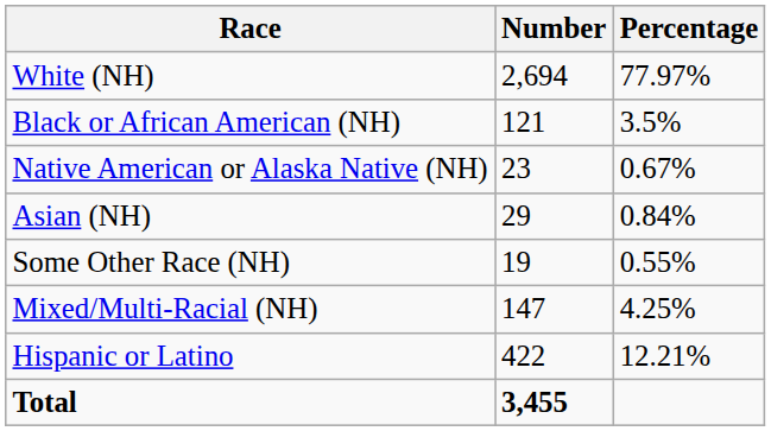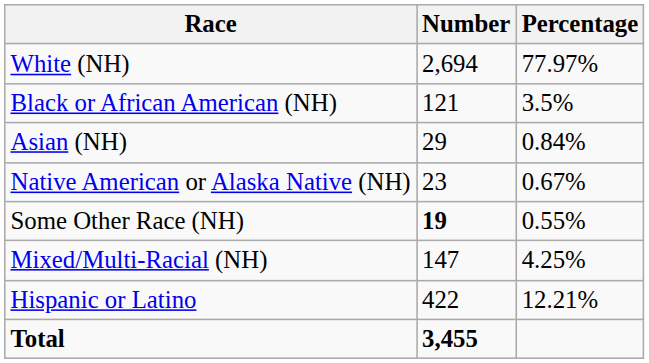 <table class="wikitable">
 <tr>
 <th>Race</th>
 <th>Number</th>
 <th>Percentage</th>
 </tr>
 <tr>
 <td><a href='#'>White</a> (NH)</td>
 <td>2,694</td>
 <td>77.97%</td>
 </tr>
 <tr>
 <td><a href='#'>Black or African American</a> (NH)</td>
 <td>121</td>
 <td>3.5%</td>
 </tr>
 <tr>
+<td><a href='#'>Asian</a> (NH)</td>
+<td>29</td>
+<td>0.84%</td>
+</tr>
+<tr>
 <td><a href='#'>Native American</a> or <a href='#'>Alaska Native</a> (NH)</td>
 <td>23</td>
 <td>0.67%</td>
 </tr>
 <tr>
-<td><a href='#'>Asian</a> (NH)</td>
-<td>29</td>
-<td>0.84%</td>
-</tr>
-<tr>
 <td>Some Other Race (NH)</td>
-<td>19</td>
+<td><strong>19</strong></td>
 <td>0.55%</td>
 </tr>
 <tr>
 <td><a href='#'>Mixed/Multi-Racial</a> (NH)</td>
 <td>147</td>
 <td>4.25%</td>
 </tr>
 <tr>
 <td><a href='#'>Hispanic or Latino</a></td>
 <td>422</td>
 <td>12.21%</td>
 </tr>
 <tr>
 <td><strong>Total</strong></td>
 <td><strong>3,455</strong></td>
 <td></td>
 </tr>
 </table>
